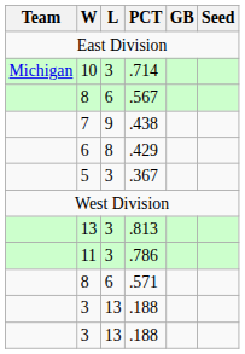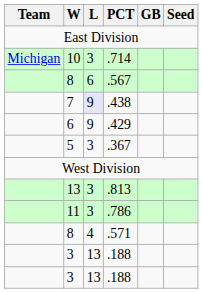 <table class=wikitable>
 <tr>
 <th>Team</th>
 <th>W</th>
 <th>L</th>
 <th>PCT</th>
 <th>GB</th>
 <th>Seed</th>
 </tr>
 <tr align=center>
 <td colspan=6>East Division</td>
 </tr>
 <tr bgcolor=#ccffcc>
 <td><a href='#'>Michigan</a></td>
 <td>10</td>
 <td>3</td>
 <td>.714</td>
 <td></td>
 <td></td>
 </tr>
 <tr bgcolor=#ccffcc>
 <td></td>
 <td>8</td>
 <td>6</td>
 <td>.567</td>
 <td></td>
 <td></td>
 </tr>
 <tr>
 <td></td>
 <td>7</td>
-<td>9</td>
+<td style="background: lavender;">9</td>
 <td>.438</td>
 <td></td>
 <td></td>
 </tr>
 <tr>
 <td></td>
 <td>6</td>
-<td>8</td>
+<td>9</td>
 <td>.429</td>
 <td></td>
 <td></td>
 </tr>
 <tr>
 <td></td>
 <td>5</td>
 <td>3</td>
 <td>.367</td>
 <td></td>
 <td></td>
 </tr>
 <tr align=center>
 <td colspan=6>West Division</td>
 </tr>
 <tr bgcolor=#ccffcc>
 <td></td>
 <td>13</td>
 <td>3</td>
 <td>.813</td>
 <td></td>
 <td></td>
 </tr>
 <tr bgcolor=#ccffcc>
 <td></td>
 <td>11</td>
 <td>3</td>
 <td>.786</td>
 <td></td>
 <td></td>
 </tr>
 <tr>
 <td></td>
 <td>8</td>
-<td>6</td>
+<td>4</td>
 <td>.571</td>
 <td></td>
 <td></td>
 </tr>
 <tr>
 <td></td>
 <td>3</td>
 <td>13</td>
 <td>.188</td>
 <td></td>
 <td></td>
 </tr>
 <tr>
 <td></td>
 <td>3</td>
 <td>13</td>
 <td>.188</td>
 <td></td>
 <td></td>
 </tr>
 </table>
